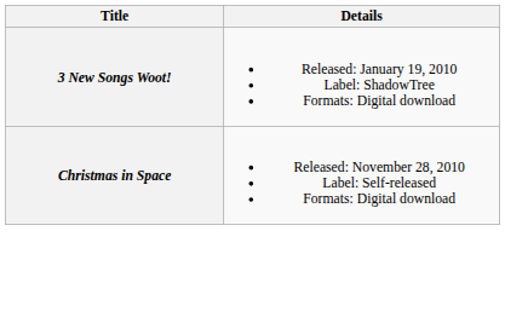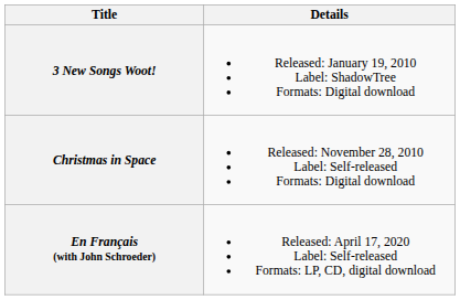 <table class="wikitable plainrowheaders" style="text-align:center">
 <tr>
 <th scope="col" style="width:15em;">Title</th>
 <th scope="col" style="width:19em;">Details</th>
 </tr>
 <tr>
 <th scope="row"><em>3 New Songs Woot!</em></th>
 <td><br><ul><li>Released: January 19, 2010</li><li>Label: ShadowTree</li><li>Formats: Digital download</li></ul></td>
 </tr>
 <tr>
 <th scope="row"><em>Christmas in Space</em></th>
 <td><br><ul><li>Released: November 28, 2010</li><li>Label: Self-released</li><li>Formats: Digital download</li></ul></td>
 </tr>
+<tr>
+<th scope="row"><em>En Français</em><br><small>(with John Schroeder)</small></th>
+<td><br><ul><li>Released: April 17, 2020</li><li>Label: Self-released</li><li>Formats: LP, CD, digital download</li></ul></td>
+</tr>
 </table>
